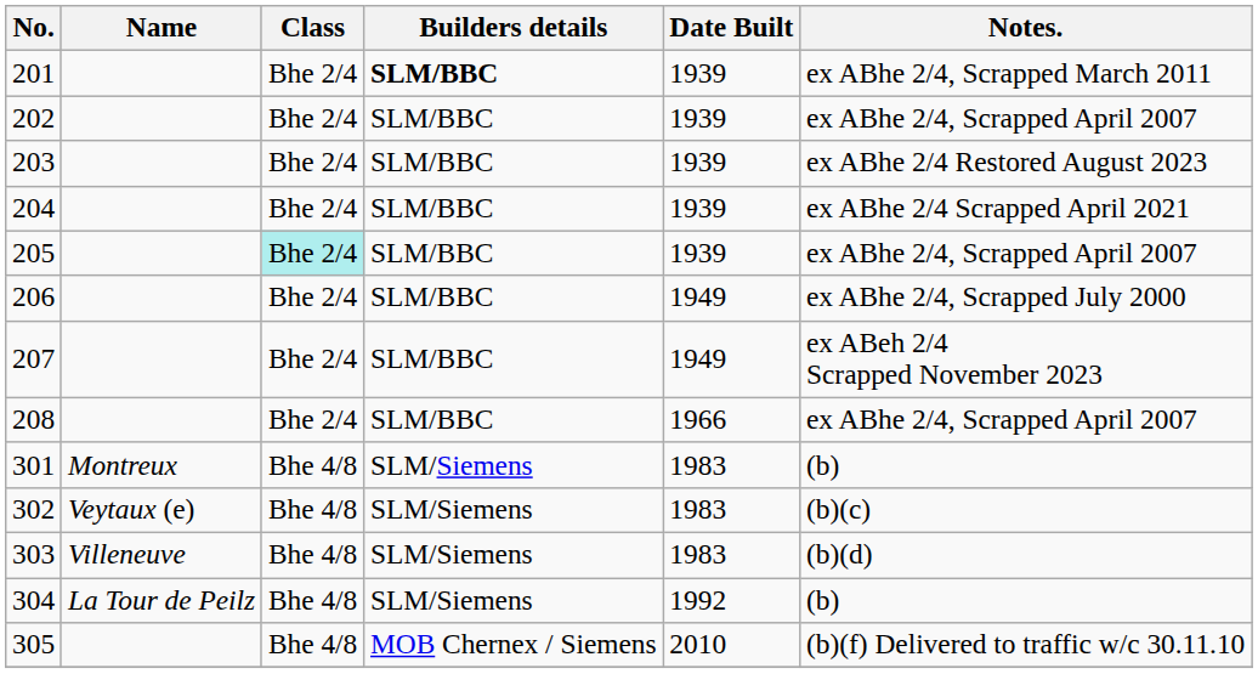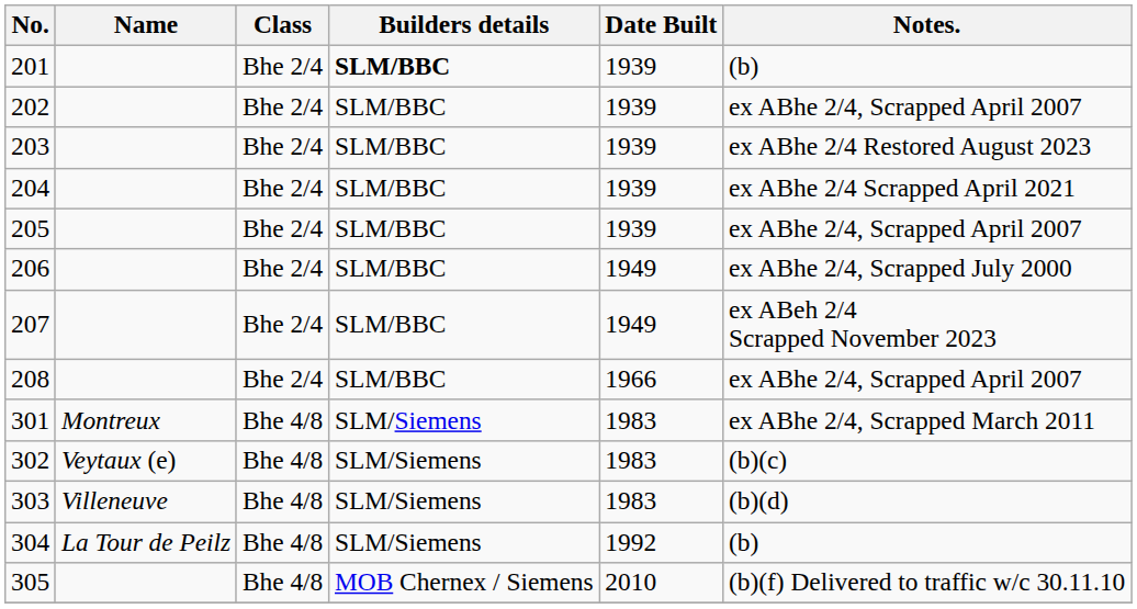 <table class="wikitable">
 <tr>
 <th>No.</th>
 <th>Name</th>
 <th>Class</th>
 <th>Builders details</th>
 <th>Date Built</th>
 <th>Notes.</th>
 </tr>
 <tr>
 <td>201</td>
 <td></td>
 <td>Bhe 2/4</td>
 <td><strong>SLM/BBC</strong></td>
 <td>1939</td>
-<td>ex ABhe 2/4, Scrapped March 2011</td>
+<td>(b)</td>
 </tr>
 <tr>
 <td>202</td>
 <td></td>
 <td>Bhe 2/4</td>
 <td>SLM/BBC</td>
 <td>1939</td>
 <td>ex ABhe 2/4, Scrapped April 2007</td>
 </tr>
 <tr>
 <td>203</td>
 <td></td>
 <td>Bhe 2/4</td>
 <td>SLM/BBC</td>
 <td>1939</td>
 <td>ex ABhe 2/4 Restored August 2023</td>
 </tr>
 <tr>
 <td>204</td>
 <td></td>
 <td>Bhe 2/4</td>
 <td>SLM/BBC</td>
 <td>1939</td>
 <td>ex ABhe 2/4 Scrapped April 2021</td>
 </tr>
 <tr>
 <td>205</td>
 <td></td>
-<td style="background: paleturquoise;">Bhe 2/4</td>
+<td>Bhe 2/4</td>
 <td>SLM/BBC</td>
 <td>1939</td>
 <td>ex ABhe 2/4, Scrapped April 2007</td>
 </tr>
 <tr>
 <td>206</td>
 <td></td>
 <td>Bhe 2/4</td>
 <td>SLM/BBC</td>
 <td>1949</td>
 <td>ex ABhe 2/4, Scrapped July 2000</td>
 </tr>
 <tr>
 <td>207</td>
 <td></td>
 <td>Bhe 2/4</td>
 <td>SLM/BBC</td>
 <td>1949</td>
 <td>ex ABeh 2/4<br>Scrapped November 2023</td>
 </tr>
 <tr>
 <td>208</td>
 <td></td>
 <td>Bhe 2/4</td>
 <td>SLM/BBC</td>
 <td>1966</td>
 <td>ex ABhe 2/4, Scrapped April 2007</td>
 </tr>
 <tr>
 <td>301</td>
 <td><em>Montreux</em></td>
 <td>Bhe 4/8</td>
 <td>SLM/<a href='#'>Siemens</a></td>
 <td>1983</td>
-<td>(b)</td>
+<td>ex ABhe 2/4, Scrapped March 2011</td>
 </tr>
 <tr>
 <td>302</td>
 <td><em>Veytaux</em> (e)</td>
 <td>Bhe 4/8</td>
 <td>SLM/Siemens</td>
 <td>1983</td>
 <td>(b)(c)</td>
 </tr>
 <tr>
 <td>303</td>
 <td><em>Villeneuve</em></td>
 <td>Bhe 4/8</td>
 <td>SLM/Siemens</td>
 <td>1983</td>
 <td>(b)(d)</td>
 </tr>
 <tr>
 <td>304</td>
 <td><em>La Tour de Peilz</em></td>
 <td>Bhe 4/8</td>
 <td>SLM/Siemens</td>
 <td>1992</td>
 <td>(b)</td>
 </tr>
 <tr>
 <td>305</td>
 <td></td>
 <td>Bhe 4/8</td>
 <td><a href='#'>MOB</a> Chernex / Siemens</td>
 <td>2010</td>
 <td>(b)(f) Delivered to traffic w/c 30.11.10</td>
 </tr>
 <tr>
 </tr>
 </table>
